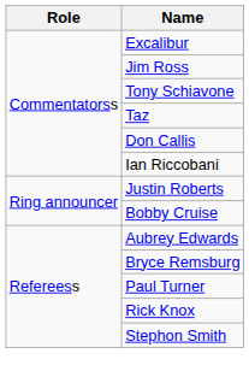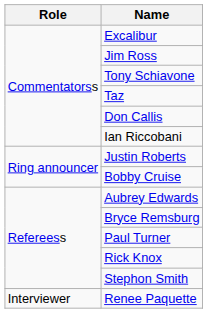 <table class=wikitable style="font-size:90%; margin: 0.5em 0 0.5em 1em; float: right; clear: right;">
 <tr>
 <th>Role</th>
 <th>Name</th>
 </tr>
 <tr>
 <td rowspan=6><a href='#'>Commentators</a>s</td>
 <td><a href='#'>Excalibur</a> </td>
 </tr>
 <tr>
 <td><a href='#'>Jim Ross</a> </td>
 </tr>
 <tr>
 <td><a href='#'>Tony Schiavone</a> </td>
 </tr>
 <tr>
 <td><a href='#'>Taz</a> </td>
 </tr>
 <tr>
 <td><a href='#'>Don Callis</a> </td>
 </tr>
 <tr>
 <td>Ian Riccobani </td>
 </tr>
 <tr>
 <td rowspan=2><a href='#'>Ring announcer</a></td>
 <td><a href='#'>Justin Roberts</a> </td>
 </tr>
 <tr>
 <td><a href='#'>Bobby Cruise</a> </td>
 </tr>
 <tr>
 <td rowspan=5><a href='#'>Referees</a>s</td>
 <td><a href='#'>Aubrey Edwards</a></td>
 </tr>
 <tr>
 <td><a href='#'>Bryce Remsburg</a></td>
 </tr>
 <tr>
 <td><a href='#'>Paul Turner</a></td>
 </tr>
 <tr>
 <td><a href='#'>Rick Knox</a></td>
 </tr>
 <tr>
 <td><a href='#'>Stephon Smith</a></td>
 </tr>
+<tr>
+<td>Interviewer</td>
+<td><a href='#'>Renee Paquette</a></td>
+</tr>
 </table>
